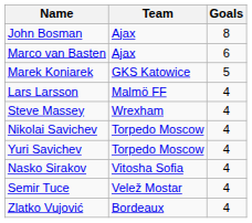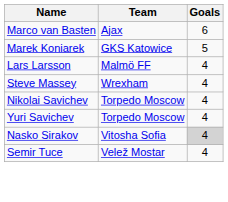 <table class="wikitable" style="text-align:center">
 <tr>
 <th>Name</th>
 <th>Team</th>
 <th>Goals</th>
-</tr>
-<tr>
-<td align="left"> <a href='#'>John Bosman</a></td>
-<td align="left"> <a href='#'>Ajax</a></td>
-<td>8</td>
 </tr>
 <tr>
 <td align="left"> <a href='#'>Marco van Basten</a></td>
 <td align="left"> <a href='#'>Ajax</a></td>
 <td>6</td>
 </tr>
 <tr>
 <td align="left"> <a href='#'>Marek Koniarek</a></td>
 <td align="left"> <a href='#'>GKS Katowice</a></td>
 <td>5</td>
 </tr>
 <tr>
 <td align="left"> <a href='#'>Lars Larsson</a></td>
 <td align="left"> <a href='#'>Malmö FF</a></td>
 <td>4</td>
 </tr>
 <tr>
 <td align="left"> <a href='#'>Steve Massey</a></td>
 <td align="left"> <a href='#'>Wrexham</a></td>
 <td>4</td>
 </tr>
 <tr>
 <td align="left"> <a href='#'>Nikolai Savichev</a></td>
 <td align="left"> <a href='#'>Torpedo Moscow</a></td>
 <td>4</td>
 </tr>
 <tr>
 <td align="left"> <a href='#'>Yuri Savichev</a></td>
 <td align="left"> <a href='#'>Torpedo Moscow</a></td>
 <td>4</td>
 </tr>
 <tr>
 <td align="left"> <a href='#'>Nasko Sirakov</a></td>
 <td align="left"> <a href='#'>Vitosha Sofia</a></td>
-<td>4</td>
+<td style="background: lightgrey;">4</td>
 </tr>
 <tr>
 <td align="left"> <a href='#'>Semir Tuce</a></td>
 <td align="left"> <a href='#'>Velež Mostar</a></td>
 <td>4</td>
 </tr>
-<tr>
-<td align="left"> <a href='#'>Zlatko Vujović</a></td>
-<td align="left"> <a href='#'>Bordeaux</a></td>
-<td>4</td>
-</tr>
 </table>
